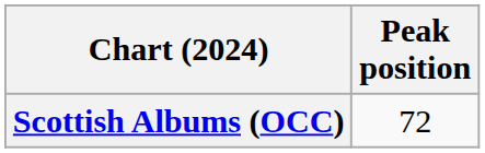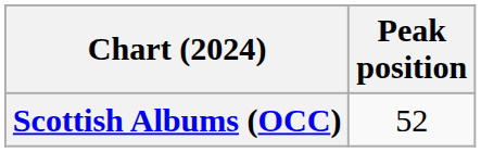 <table class="wikitable sortable plainrowheaders">
 <tr>
 <th scope="col">Chart (2024)</th>
 <th scope="col">Peak<br>position</th>
 </tr>
 <tr>
 <th scope="row"><a href='#'>Scottish Albums</a> (<a href='#'>OCC</a>)</th>
-<td align=center>72</td>
+<td align=center>52</td>
 </tr>
 </table>
